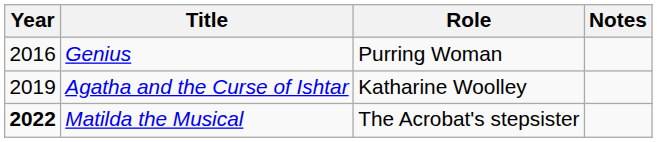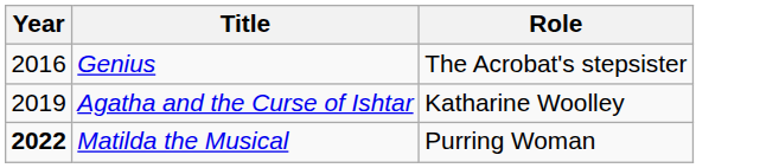 <table class="wikitable">
 <tr>
 <th>Year</th>
 <th>Title</th>
 <th>Role</th>
-<th class="unsortable">Notes</th>
 </tr>
 <tr>
 <td>2016</td>
 <td><em><a href='#'>Genius</a></em></td>
-<td>Purring Woman</td>
-<td></td>
+<td>The Acrobat's stepsister</td>
 </tr>
 <tr>
 <td>2019</td>
 <td><em><a href='#'>Agatha and the Curse of Ishtar</a></em></td>
 <td>Katharine Woolley</td>
-<td></td>
 </tr>
 <tr>
 <td><strong>2022</strong></td>
 <td><em><a href='#'>Matilda the Musical</a></em></td>
-<td>The Acrobat's stepsister</td>
-<td></td>
+<td>Purring Woman</td>
 </tr>
 </table>
